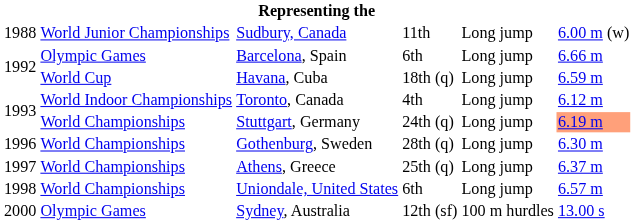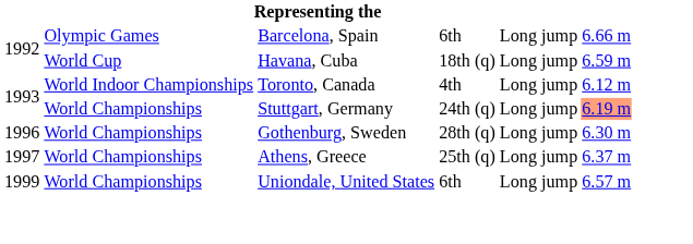 <table>
 <tr>
 <th colspan="6">Representing the </th>
-</tr>
-<tr>
-<td>1988</td>
-<td><a href='#'>World Junior Championships</a></td>
-<td><a href='#'>Sudbury, Canada</a></td>
-<td>11th</td>
-<td>Long jump</td>
-<td><a href='#'>6.00 m</a> (w)</td>
 </tr>
 <tr>
 <td rowspan=2>1992</td>
 <td><a href='#'>Olympic Games</a></td>
 <td><a href='#'>Barcelona</a>, Spain</td>
 <td>6th</td>
 <td>Long jump</td>
 <td><a href='#'>6.66 m</a></td>
 </tr>
 <tr>
 <td><a href='#'>World Cup</a></td>
 <td><a href='#'>Havana</a>, Cuba</td>
 <td>18th (q)</td>
 <td>Long jump</td>
 <td><a href='#'>6.59 m</a></td>
 </tr>
 <tr>
 <td rowspan=2>1993</td>
 <td><a href='#'>World Indoor Championships</a></td>
 <td><a href='#'>Toronto</a>, Canada</td>
 <td>4th</td>
 <td>Long jump</td>
 <td><a href='#'>6.12 m</a></td>
 </tr>
 <tr>
 <td><a href='#'>World Championships</a></td>
 <td><a href='#'>Stuttgart</a>, Germany</td>
 <td>24th (q)</td>
 <td>Long jump</td>
 <td style="background: lightsalmon;"><a href='#'>6.19 m</a></td>
 </tr>
 <tr>
 <td>1996</td>
 <td><a href='#'>World Championships</a></td>
 <td><a href='#'>Gothenburg</a>, Sweden</td>
 <td>28th (q)</td>
 <td>Long jump</td>
 <td><a href='#'>6.30 m</a></td>
 </tr>
 <tr>
 <td>1997</td>
 <td><a href='#'>World Championships</a></td>
 <td><a href='#'>Athens</a>, Greece</td>
 <td>25th (q)</td>
 <td>Long jump</td>
 <td><a href='#'>6.37 m</a></td>
 </tr>
 <tr>
-<td>1998</td>
+<td>1999</td>
 <td><a href='#'>World Championships</a></td>
 <td><a href='#'>Uniondale, United States</a></td>
 <td>6th</td>
 <td>Long jump</td>
 <td><a href='#'>6.57 m</a></td>
 </tr>
-<tr>
-<td>2000</td>
-<td><a href='#'>Olympic Games</a></td>
-<td><a href='#'>Sydney</a>, Australia</td>
-<td>12th (sf)</td>
-<td>100 m hurdles</td>
-<td><a href='#'>13.00 s</a></td>
-</tr>
 </table>
